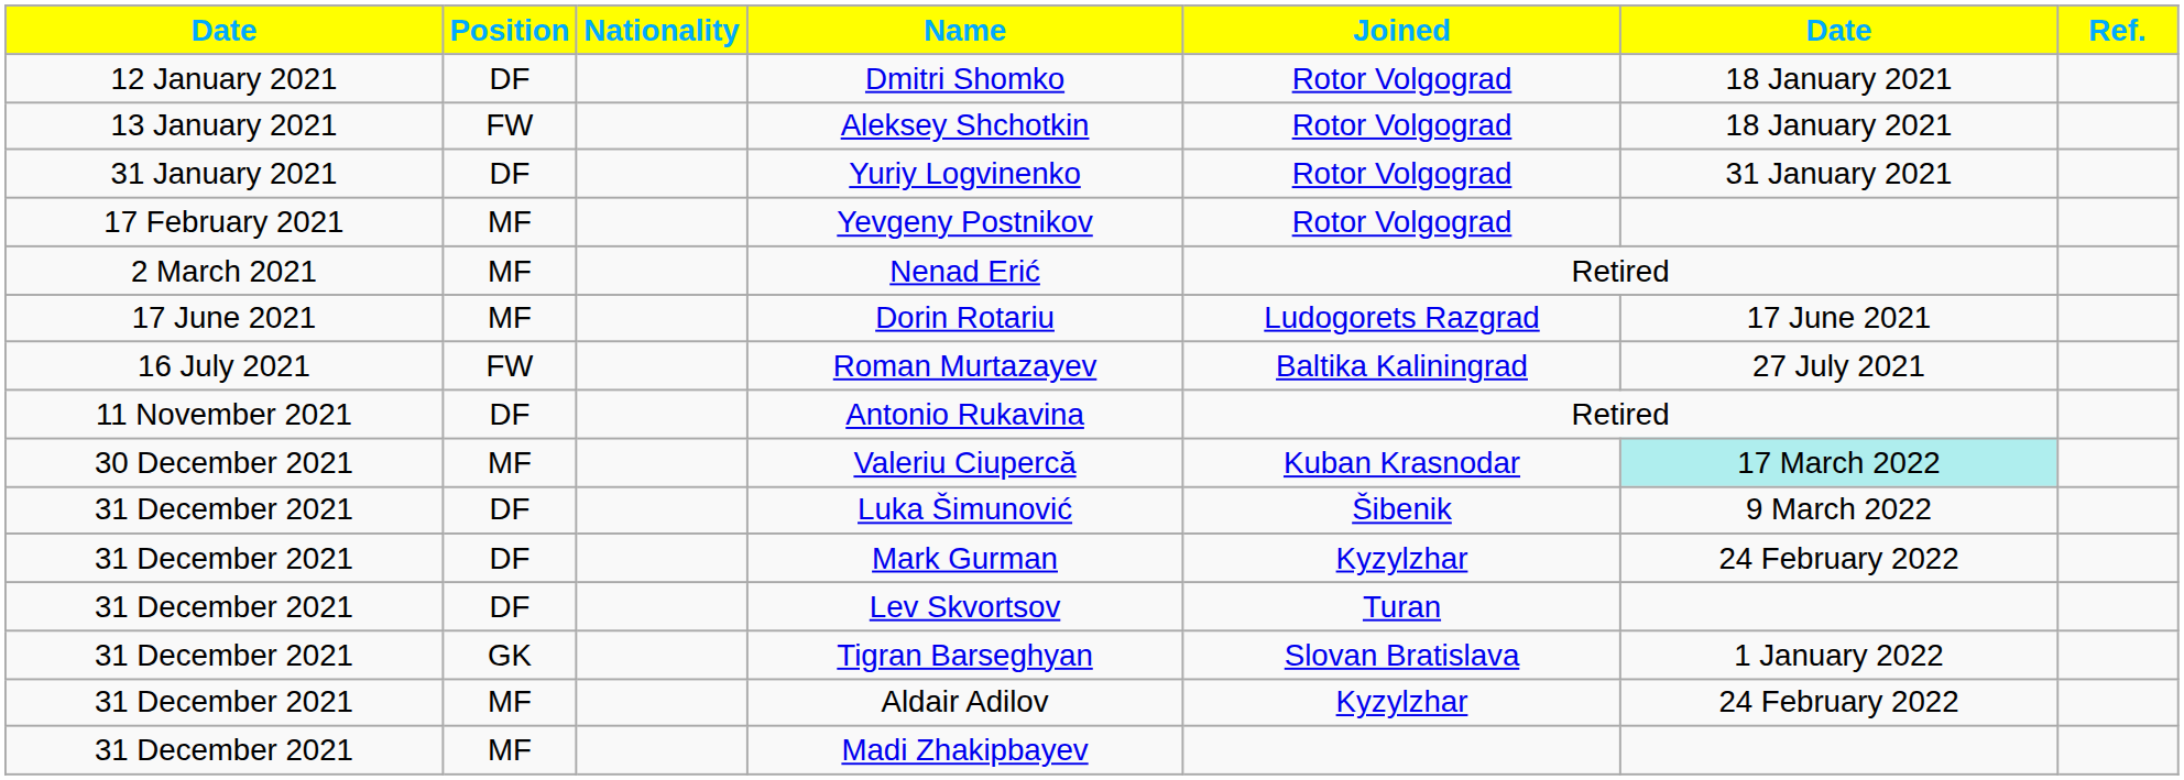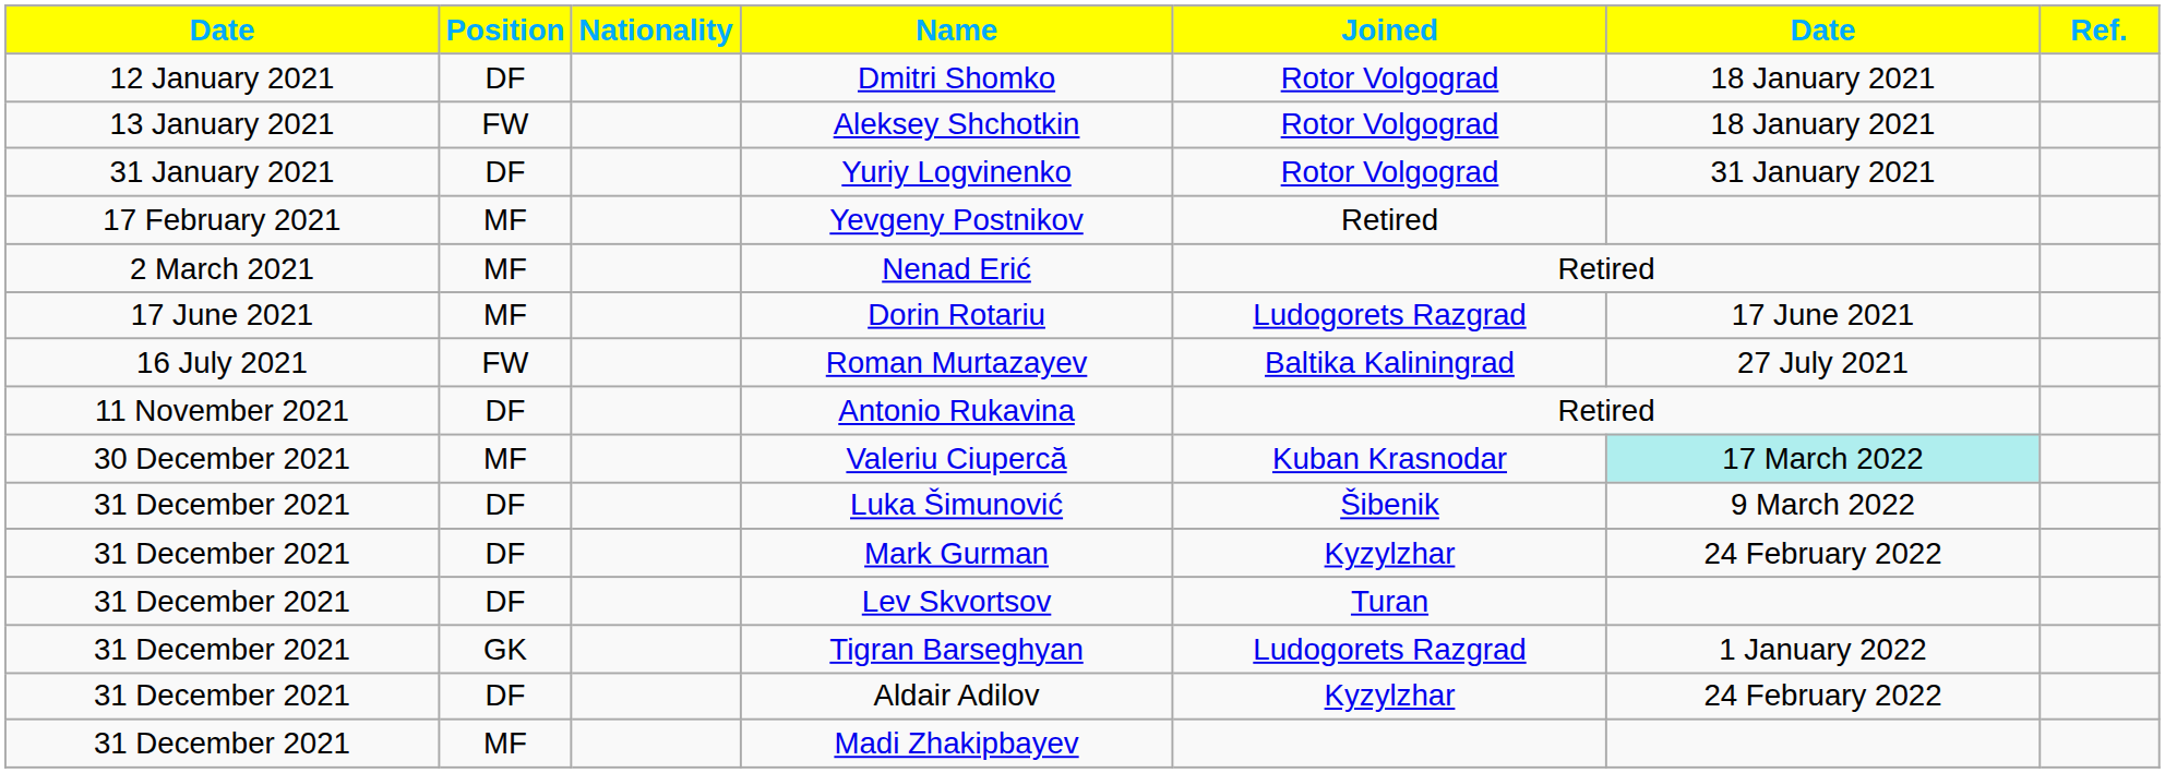 <table class="wikitable"  style="text-align:center; font-size:90%; ">
 <tr>
 <th style="background:#ffff00; color:#00AAFF; width:200px;">Date</th>
 <th style="background:#ffff00; color:#00AAFF; width:50px;">Position</th>
 <th style="background:#ffff00; color:#00AAFF; width:50px;">Nationality</th>
 <th style="background:#ffff00; color:#00AAFF; width:200px;">Name</th>
 <th style="background:#ffff00; color:#00AAFF; width:200px;">Joined</th>
 <th style="background:#ffff00; color:#00AAFF; width:200px;">Date</th>
 <th style="background:#ffff00; color:#00AAFF; width:50px;">Ref.</th>
 </tr>
 <tr>
 <td>12 January 2021</td>
 <td>DF</td>
 <td></td>
 <td><a href='#'>Dmitri Shomko</a></td>
 <td><a href='#'>Rotor Volgograd</a></td>
 <td>18 January 2021</td>
 <td></td>
 </tr>
 <tr>
 <td>13 January 2021</td>
 <td>FW</td>
 <td></td>
 <td><a href='#'>Aleksey Shchotkin</a></td>
 <td><a href='#'>Rotor Volgograd</a></td>
 <td>18 January 2021</td>
 <td></td>
 </tr>
 <tr>
 <td>31 January 2021</td>
 <td>DF</td>
 <td></td>
 <td><a href='#'>Yuriy Logvinenko</a></td>
 <td><a href='#'>Rotor Volgograd</a></td>
 <td>31 January 2021</td>
 <td></td>
 </tr>
 <tr>
 <td>17 February 2021</td>
 <td>MF</td>
 <td></td>
 <td><a href='#'>Yevgeny Postnikov</a></td>
-<td><a href='#'>Rotor Volgograd</a></td>
+<td>Retired</td>
 <td></td>
 <td></td>
 </tr>
 <tr>
 <td>2 March 2021</td>
 <td>MF</td>
 <td></td>
 <td><a href='#'>Nenad Erić</a></td>
 <td colspan="2">Retired</td>
 <td></td>
 </tr>
 <tr>
 <td>17 June 2021</td>
 <td>MF</td>
 <td></td>
 <td><a href='#'>Dorin Rotariu</a></td>
 <td><a href='#'>Ludogorets Razgrad</a></td>
 <td>17 June 2021</td>
 <td></td>
 </tr>
 <tr>
 <td>16 July 2021</td>
 <td>FW</td>
 <td></td>
 <td><a href='#'>Roman Murtazayev</a></td>
 <td><a href='#'>Baltika Kaliningrad</a></td>
 <td>27 July 2021</td>
 <td></td>
 </tr>
 <tr>
 <td>11 November 2021</td>
 <td>DF</td>
 <td></td>
 <td><a href='#'>Antonio Rukavina</a></td>
 <td colspan="2">Retired</td>
 <td></td>
 </tr>
 <tr>
 <td>30 December 2021</td>
 <td>MF</td>
 <td></td>
 <td><a href='#'>Valeriu Ciupercă</a></td>
 <td><a href='#'>Kuban Krasnodar</a></td>
 <td style="background: paleturquoise;">17 March 2022</td>
 <td></td>
 </tr>
 <tr>
 <td>31 December 2021</td>
 <td>DF</td>
 <td></td>
 <td><a href='#'>Luka Šimunović</a></td>
 <td><a href='#'>Šibenik</a></td>
 <td>9 March 2022</td>
 <td></td>
 </tr>
 <tr>
 <td>31 December 2021</td>
 <td>DF</td>
 <td></td>
 <td><a href='#'>Mark Gurman</a></td>
 <td><a href='#'>Kyzylzhar</a></td>
 <td>24 February 2022</td>
 <td></td>
 </tr>
 <tr>
 <td>31 December 2021</td>
 <td>DF</td>
 <td></td>
 <td><a href='#'>Lev Skvortsov</a></td>
 <td><a href='#'>Turan</a></td>
 <td></td>
 <td></td>
 </tr>
 <tr>
 <td>31 December 2021</td>
 <td>GK</td>
 <td></td>
 <td><a href='#'>Tigran Barseghyan</a></td>
-<td><a href='#'>Slovan Bratislava</a></td>
+<td><a href='#'>Ludogorets Razgrad</a></td>
 <td>1 January 2022</td>
 <td></td>
 </tr>
 <tr>
 <td>31 December 2021</td>
-<td>MF</td>
+<td>DF</td>
 <td></td>
 <td>Aldair Adilov</td>
 <td><a href='#'>Kyzylzhar</a></td>
 <td>24 February 2022</td>
 <td></td>
 </tr>
 <tr>
 <td>31 December 2021</td>
 <td>MF</td>
 <td></td>
 <td><a href='#'>Madi Zhakipbayev</a></td>
 <td></td>
 <td></td>
 <td></td>
 </tr>
 </table>
